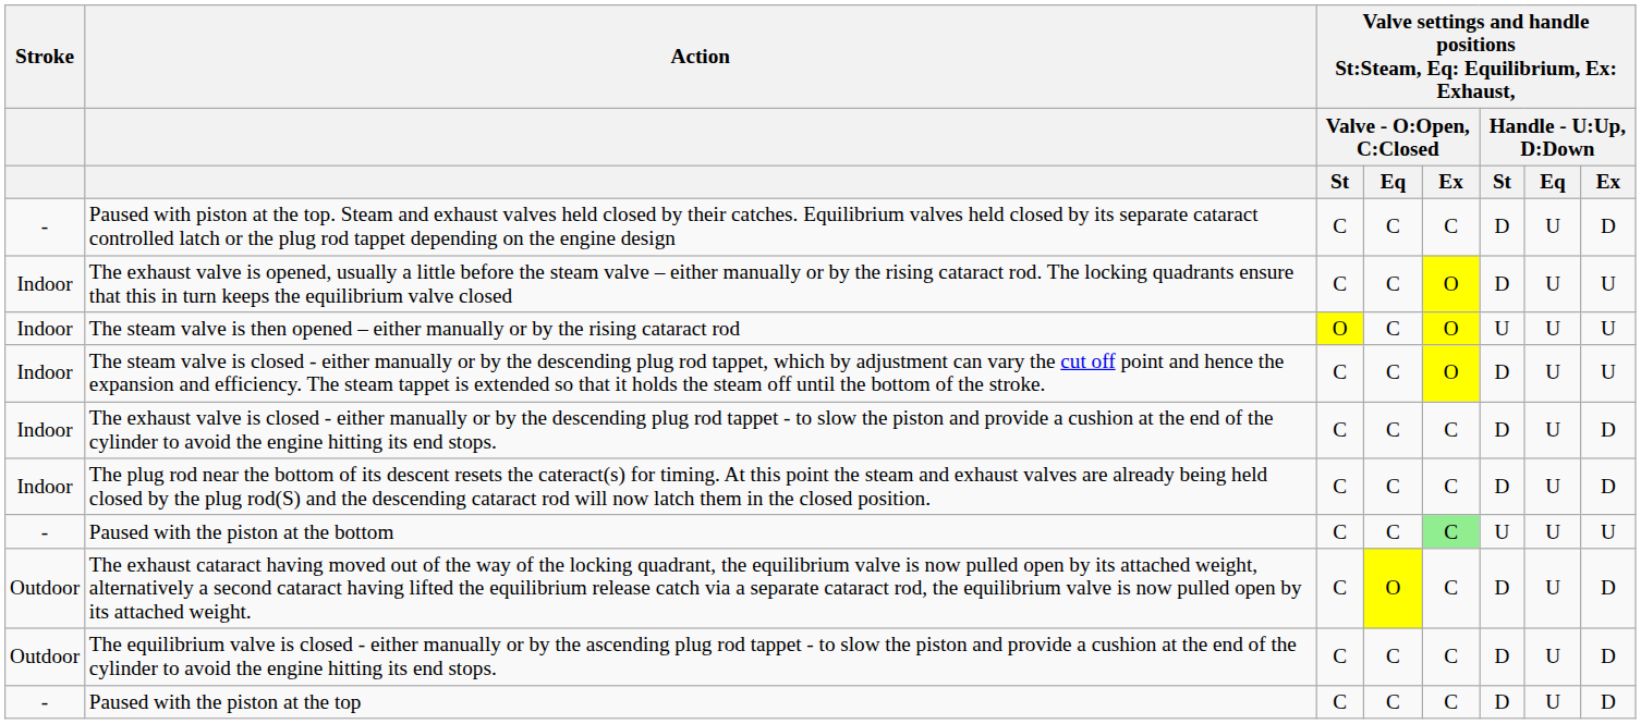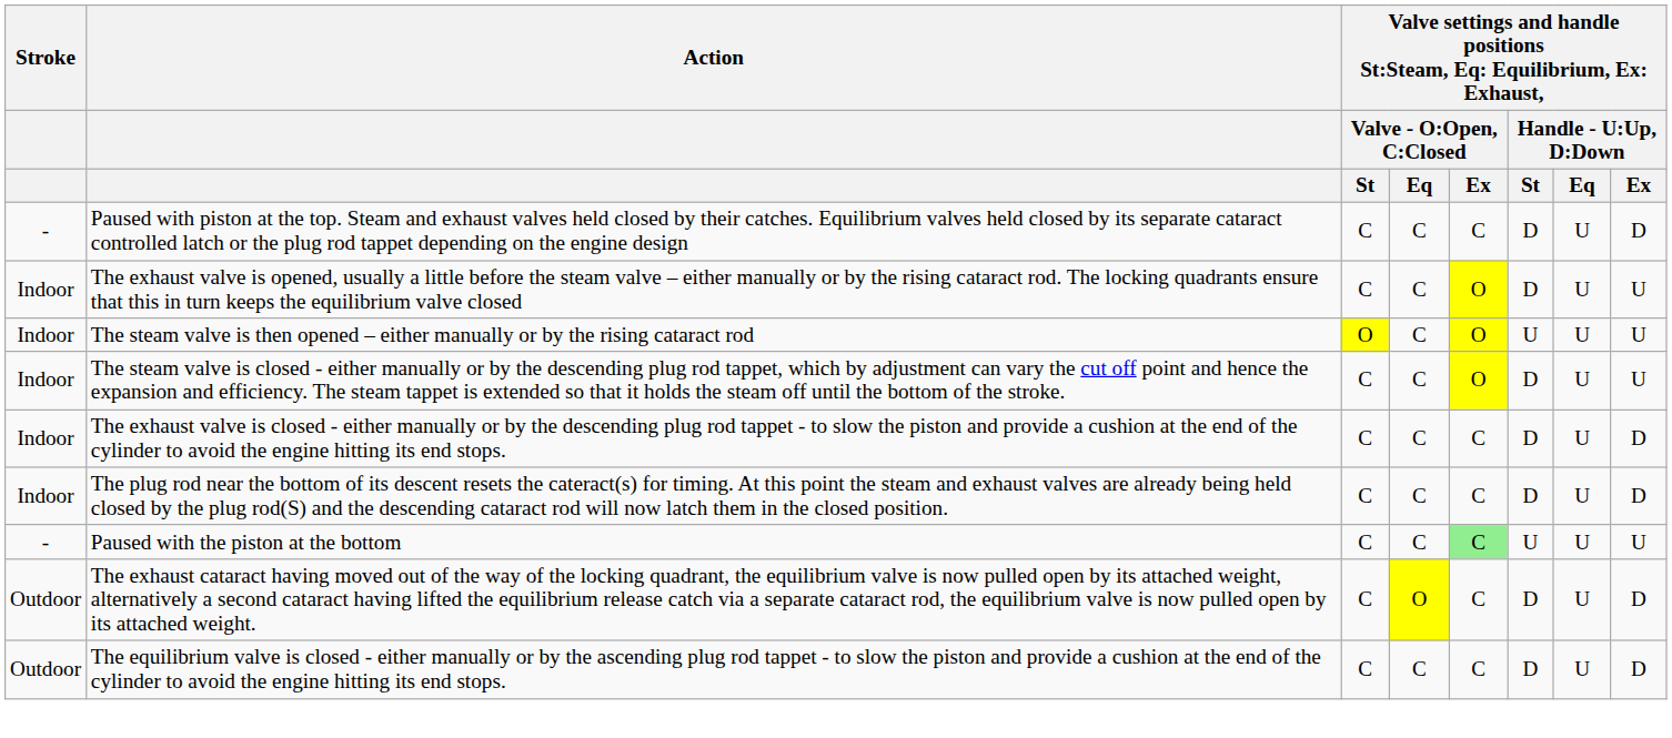 <table class="wikitable" style="text-align: center;">
 <tr>
 <th>Stroke</th>
 <th>Action</th>
 <th colspan="6" style="text-align: center;">Valve settings and handle positions<br>St:Steam, Eq: Equilibrium, Ex: Exhaust,</th>
 </tr>
 <tr>
 <th></th>
 <th></th>
 <th colspan="3" style="text-align: center;">Valve - O:Open, C:Closed</th>
 <th colspan="3" style="text-align: center;">Handle - U:Up, D:Down</th>
 </tr>
 <tr>
 <th></th>
 <th></th>
 <th>St</th>
 <th>Eq</th>
 <th>Ex</th>
 <th>St</th>
 <th>Eq</th>
 <th>Ex</th>
 </tr>
 <tr>
 <td>-</td>
 <td style="text-align: left;">Paused with piston at the top. Steam and exhaust valves held closed by their catches. Equilibrium valves held closed by its separate cataract controlled latch or the plug rod tappet depending on the engine design</td>
 <td>C</td>
 <td>C</td>
 <td>C</td>
 <td>D</td>
 <td>U</td>
 <td>D</td>
 </tr>
 <tr>
 <td>Indoor</td>
 <td style="text-align: left;">The exhaust valve is opened, usually a little before the steam valve – either manually or by the rising cataract rod. The locking quadrants ensure that this in turn keeps the equilibrium valve closed</td>
 <td>C</td>
 <td>C</td>
 <td style="background: yellow">O</td>
 <td>D</td>
 <td>U</td>
 <td>U</td>
 </tr>
 <tr>
 <td>Indoor</td>
 <td style="text-align: left;">The steam valve is then opened – either manually or by the rising cataract rod</td>
 <td style="background: yellow">O</td>
 <td>C</td>
 <td style="background: yellow">O</td>
 <td>U</td>
 <td>U</td>
 <td>U</td>
 </tr>
 <tr>
 <td>Indoor</td>
 <td style="text-align: left;">The steam valve is closed - either manually or by the descending plug rod tappet, which by adjustment can vary the <a href='#'>cut off</a> point and hence the expansion and efficiency. The steam tappet is extended so that it holds the steam off until the bottom of the stroke.</td>
 <td>C</td>
 <td>C</td>
 <td style="background: yellow">O</td>
 <td>D</td>
 <td>U</td>
 <td>U</td>
 </tr>
 <tr>
 <td>Indoor</td>
 <td style="text-align: left;">The exhaust valve is closed  - either manually or by the descending plug rod tappet - to slow the piston and provide a cushion at the end of the cylinder to avoid the engine hitting its end stops.</td>
 <td>C</td>
 <td>C</td>
 <td>C</td>
 <td>D</td>
 <td>U</td>
 <td>D</td>
 </tr>
 <tr>
 <td>Indoor</td>
 <td style="text-align: left;">The plug rod near the bottom of its descent resets the cateract(s) for timing. At this point the steam and exhaust valves are already being held closed by the plug rod(S) and the descending cataract rod will now latch them in the closed position.</td>
 <td>C</td>
 <td>C</td>
 <td>C</td>
 <td>D</td>
 <td>U</td>
 <td>D</td>
 </tr>
 <tr>
 <td>-</td>
 <td style="text-align: left;">Paused with the piston at the bottom</td>
 <td>C</td>
 <td>C</td>
 <td style="background: lightgreen;">C</td>
 <td>U</td>
 <td>U</td>
 <td>U</td>
 </tr>
 <tr>
 <td>Outdoor</td>
 <td style="text-align: left;">The exhaust cataract having moved out of the way of the locking quadrant, the equilibrium valve is now pulled open by its attached weight, alternatively a second cataract having lifted the equilibrium release catch via a separate cataract rod, the equilibrium valve is now pulled open by its attached weight.</td>
 <td>C</td>
 <td style="background: yellow">O</td>
 <td>C</td>
 <td>D</td>
 <td>U</td>
 <td>D</td>
 </tr>
 <tr>
 <td>Outdoor</td>
 <td style="text-align: left;">The equilibrium valve is closed  - either manually or by the ascending plug rod tappet - to slow the piston and provide a cushion at the end of the cylinder to avoid the engine hitting its end stops.</td>
 <td>C</td>
 <td>C</td>
 <td>C</td>
 <td>D</td>
 <td>U</td>
 <td>D</td>
 </tr>
-<tr>
-<td>-</td>
-<td style="text-align: left;">Paused with the piston at the top</td>
-<td>C</td>
-<td>C</td>
-<td>C</td>
-<td>D</td>
-<td>U</td>
-<td>D</td>
-</tr>
 </table>
